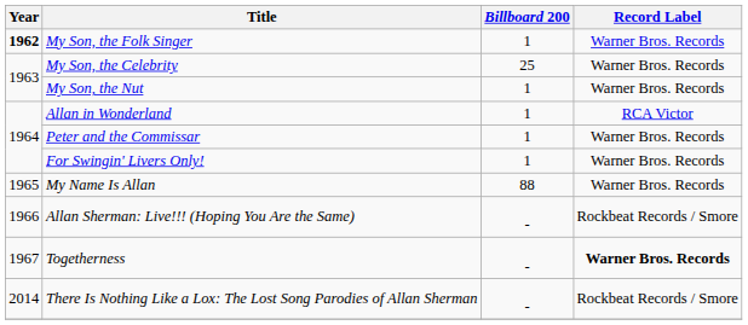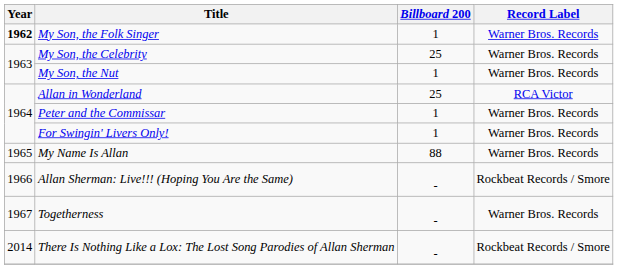 <table class="wikitable" style=text-align:center;>
 <tr>
 <th>Year</th>
 <th>Title</th>
 <th><a href='#'><em>Billboard</em> 200</a></th>
 <th><a href='#'>Record Label</a></th>
 </tr>
 <tr>
 <td rowspan="1"><strong>1962</strong></td>
 <td align=left><em><a href='#'>My Son, the Folk Singer</a></em></td>
 <td>1</td>
 <td><a href='#'>Warner Bros. Records</a></td>
 </tr>
 <tr>
 <td rowspan="2">1963</td>
 <td align=left><em><a href='#'>My Son, the Celebrity</a></em></td>
 <td>25</td>
 <td>Warner Bros. Records</td>
 </tr>
 <tr>
 <td align=left><em><a href='#'>My Son, the Nut</a></em></td>
 <td>1</td>
 <td>Warner Bros. Records</td>
 </tr>
 <tr>
 <td rowspan="3">1964</td>
 <td align=left><em><a href='#'>Allan in Wonderland</a></em></td>
-<td>1</td>
+<td>25</td>
 <td><a href='#'>RCA Victor</a></td>
 </tr>
 <tr>
 <td align=left><em><a href='#'>Peter and the Commissar</a></em></td>
 <td>1</td>
 <td>Warner Bros. Records</td>
 </tr>
 <tr>
 <td align=left><em><a href='#'>For Swingin' Livers Only!</a></em></td>
 <td>1</td>
 <td>Warner Bros. Records</td>
 </tr>
 <tr>
 <td rowspan="1">1965</td>
 <td align=left><em>My Name Is Allan</em></td>
 <td>88</td>
 <td>Warner Bros. Records</td>
 </tr>
 <tr>
 <td rowspan="1">1966</td>
 <td align=left><em>Allan Sherman: Live!!! (Hoping You Are the Same)</em></td>
 <td><br>-</td>
 <td>Rockbeat Records / Smore</td>
 </tr>
 <tr>
 <td rowspan="1">1967</td>
 <td align=left><em>Togetherness</em></td>
 <td><br>-</td>
-<td><strong>Warner Bros. Records</strong></td>
+<td>Warner Bros. Records</td>
 </tr>
 <tr>
 <td rowspan="1">2014</td>
 <td align=left><em>There Is Nothing Like a Lox: The Lost Song Parodies of Allan Sherman </em></td>
 <td><br>-</td>
 <td>Rockbeat Records / Smore</td>
 </tr>
 <tr>
 </tr>
 </table>
